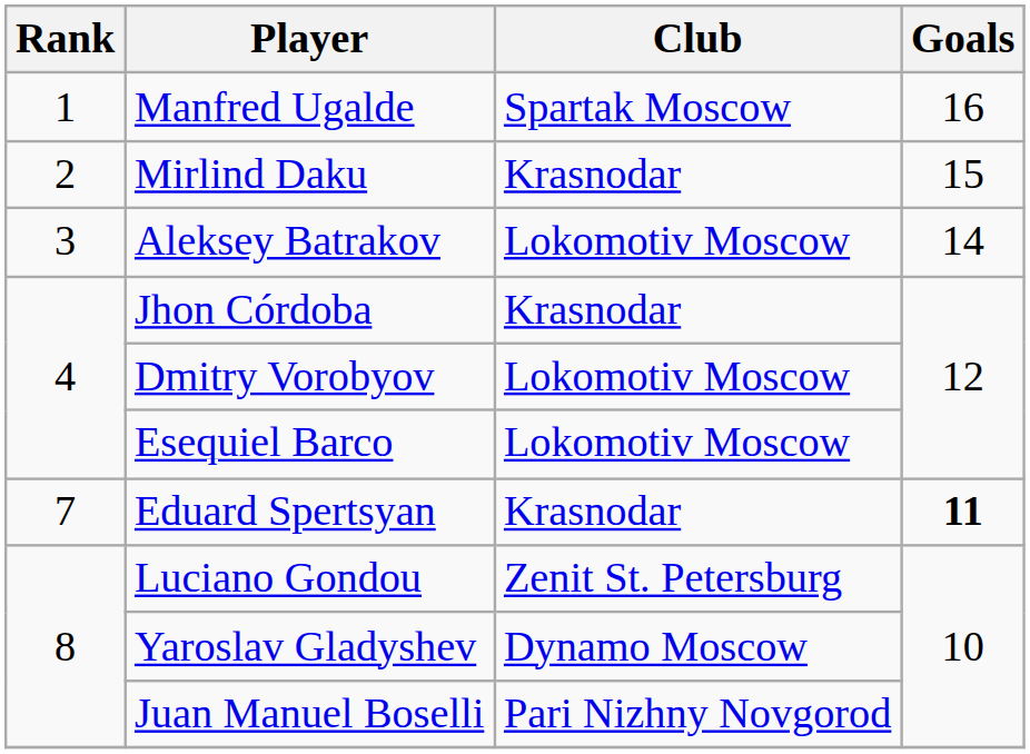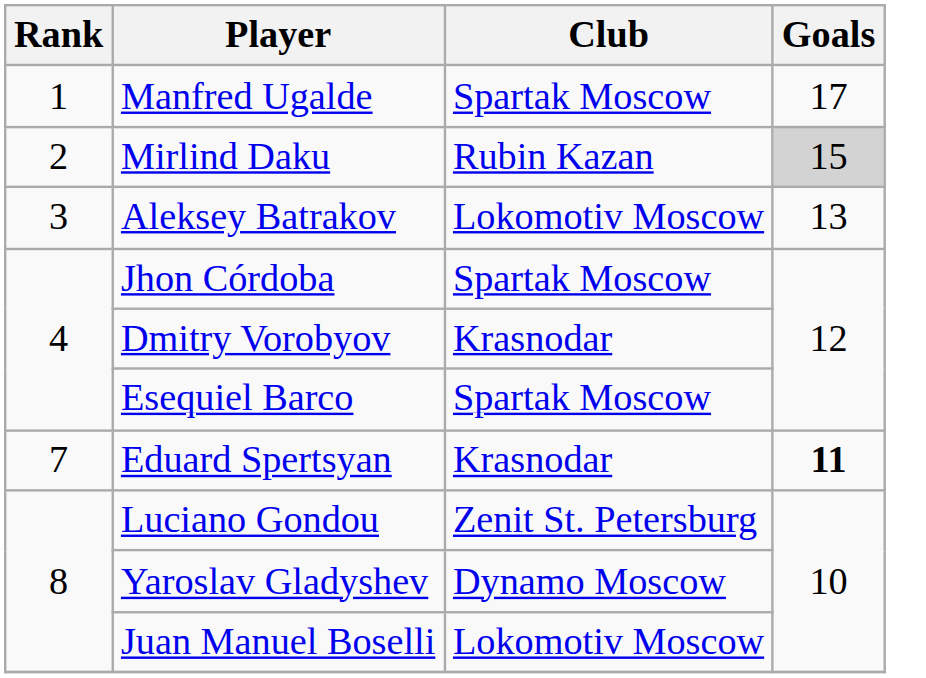 <table class="wikitable" style="text-align: center;">
 <tr>
 <th>Rank</th>
 <th>Player</th>
 <th>Club</th>
 <th>Goals</th>
 </tr>
 <tr>
 <td>1</td>
 <td style="text-align: left;"> <a href='#'>Manfred Ugalde</a></td>
 <td style="text-align: left;"><a href='#'>Spartak Moscow</a></td>
-<td>16</td>
+<td>17</td>
 </tr>
 <tr>
 <td>2</td>
 <td style="text-align: left;"> <a href='#'>Mirlind Daku</a></td>
-<td style="text-align: left;"><a href='#'>Krasnodar</a></td>
-<td>15</td>
+<td style="text-align: left;"><a href='#'>Rubin Kazan</a></td>
+<td style="background: lightgrey;">15</td>
 </tr>
 <tr>
 <td>3</td>
 <td style="text-align: left;"> <a href='#'>Aleksey Batrakov</a></td>
 <td style="text-align: left;"><a href='#'>Lokomotiv Moscow</a></td>
-<td>14</td>
+<td>13</td>
 </tr>
 <tr>
 <td rowspan="3">4</td>
 <td style="text-align: left;"> <a href='#'>Jhon Córdoba</a></td>
-<td style="text-align: left;"><a href='#'>Krasnodar</a></td>
+<td style="text-align: left;"><a href='#'>Spartak Moscow</a></td>
 <td rowspan="3">12</td>
 </tr>
 <tr>
 <td style="text-align: left;"> <a href='#'>Dmitry Vorobyov</a></td>
-<td style="text-align: left;"><a href='#'>Lokomotiv Moscow</a></td>
+<td style="text-align: left;"><a href='#'>Krasnodar</a></td>
 </tr>
 <tr>
 <td style="text-align: left;"> <a href='#'>Esequiel Barco</a></td>
-<td style="text-align: left;"><a href='#'>Lokomotiv Moscow</a></td>
+<td style="text-align: left;"><a href='#'>Spartak Moscow</a></td>
 </tr>
 <tr>
 <td>7</td>
 <td style="text-align: left;"> <a href='#'>Eduard Spertsyan</a></td>
 <td style="text-align: left;"><a href='#'>Krasnodar</a></td>
 <td><strong>11</strong></td>
 </tr>
 <tr>
 <td rowspan="3">8</td>
 <td style="text-align: left;"> <a href='#'>Luciano Gondou</a></td>
 <td style="text-align: left;"><a href='#'>Zenit St. Petersburg</a></td>
 <td rowspan="3">10</td>
 </tr>
 <tr>
 <td style="text-align: left;"> <a href='#'>Yaroslav Gladyshev</a></td>
 <td style="text-align: left;"><a href='#'>Dynamo Moscow</a></td>
 </tr>
 <tr>
 <td style="text-align: left;"> <a href='#'>Juan Manuel Boselli</a></td>
-<td style="text-align: left;"><a href='#'>Pari Nizhny Novgorod</a></td>
+<td style="text-align: left;"><a href='#'>Lokomotiv Moscow</a></td>
 </tr>
 <tr>
 </tr>
 </table>
